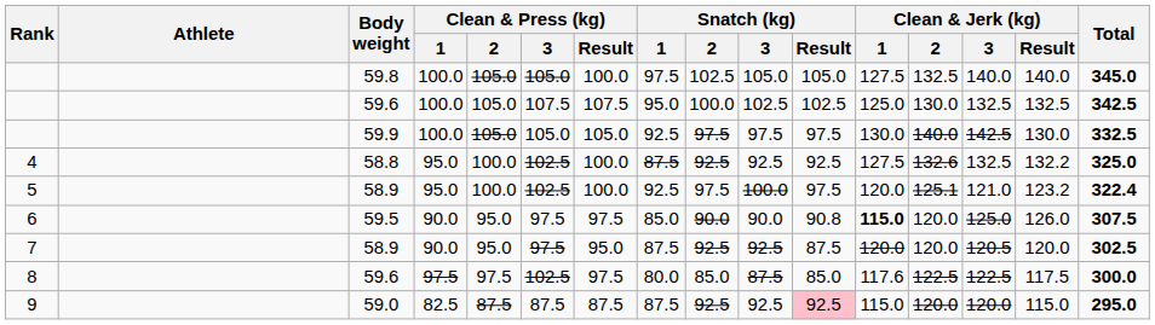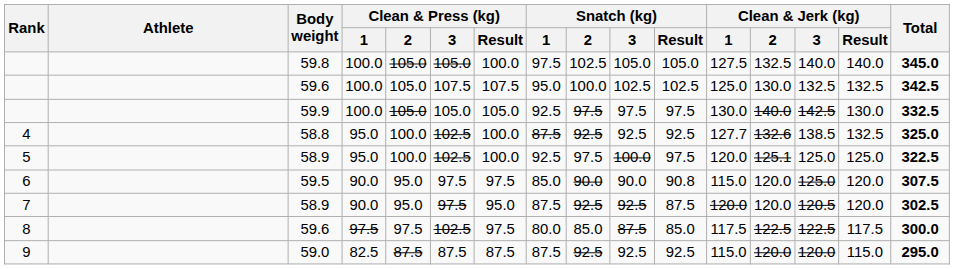 <table class = "wikitable" style="text-align:center;">
 <tr>
 <th rowspan=2 width=40>Rank</th>
 <th rowspan=2 width=250>Athlete</th>
 <th rowspan=2 width=50>Body weight</th>
 <th colspan=4>Clean & Press (kg)</th>
 <th colspan=4>Snatch (kg)</th>
 <th colspan=4>Clean & Jerk (kg)</th>
 <th rowspan=2 width=55>Total</th>
 </tr>
 <tr>
 <th width=35>1</th>
 <th width=35>2</th>
 <th width=35>3</th>
 <th width=45>Result</th>
 <th width=35>1</th>
 <th width=35>2</th>
 <th width=35>3</th>
 <th width=45>Result</th>
 <th width=35>1</th>
 <th width=35>2</th>
 <th width=35>3</th>
 <th width=45>Result</th>
 </tr>
 <tr>
 <td></td>
 <td align=left></td>
 <td>59.8</td>
 <td>100.0</td>
 <td><s>105.0</s></td>
 <td><s>105.0</s></td>
 <td>100.0</td>
 <td>97.5</td>
 <td>102.5</td>
 <td>105.0</td>
 <td>105.0</td>
 <td>127.5</td>
 <td>132.5</td>
 <td>140.0</td>
 <td>140.0</td>
 <td><strong>345.0</strong></td>
 </tr>
 <tr>
 <td></td>
 <td align=left></td>
 <td>59.6</td>
 <td>100.0</td>
 <td>105.0</td>
 <td>107.5</td>
 <td>107.5</td>
 <td>95.0</td>
 <td>100.0</td>
 <td>102.5</td>
 <td>102.5</td>
 <td>125.0</td>
 <td>130.0</td>
 <td>132.5</td>
 <td>132.5</td>
 <td><strong>342.5</strong></td>
 </tr>
 <tr>
 <td></td>
 <td align=left></td>
 <td>59.9</td>
 <td>100.0</td>
 <td><s>105.0</s></td>
 <td>105.0</td>
 <td>105.0</td>
 <td>92.5</td>
 <td><s>97.5</s></td>
 <td>97.5</td>
 <td>97.5</td>
 <td>130.0</td>
 <td><s>140.0</s></td>
 <td><s>142.5</s></td>
 <td>130.0</td>
 <td><strong>332.5</strong></td>
 </tr>
 <tr>
 <td>4</td>
 <td align=left></td>
 <td>58.8</td>
 <td>95.0</td>
 <td>100.0</td>
 <td><s>102.5</s></td>
 <td>100.0</td>
 <td><s>87.5</s></td>
 <td><s>92.5</s></td>
 <td>92.5</td>
 <td>92.5</td>
-<td>127.5</td>
+<td>127.7</td>
 <td><s>132.6</s></td>
+<td>138.5</td>
 <td>132.5</td>
-<td>132.2</td>
 <td><strong>325.0</strong></td>
 </tr>
 <tr>
 <td>5</td>
 <td align=left></td>
 <td>58.9</td>
 <td>95.0</td>
 <td>100.0</td>
 <td><s>102.5</s></td>
 <td>100.0</td>
 <td>92.5</td>
 <td>97.5</td>
 <td><s>100.0</s></td>
 <td>97.5</td>
 <td>120.0</td>
 <td><s>125.1</s></td>
-<td>121.0</td>
-<td>123.2</td>
-<td><strong>322.4</strong></td>
+<td>125.0</td>
+<td>125.0</td>
+<td><strong>322.5</strong></td>
 </tr>
 <tr>
 <td>6</td>
 <td align=left></td>
 <td>59.5</td>
 <td>90.0</td>
 <td>95.0</td>
 <td>97.5</td>
 <td>97.5</td>
 <td>85.0</td>
 <td><s>90.0</s></td>
 <td>90.0</td>
 <td>90.8</td>
-<td><strong>115.0</strong></td>
+<td>115.0</td>
 <td>120.0</td>
 <td><s>125.0</s></td>
-<td>126.0</td>
+<td>120.0</td>
 <td><strong>307.5</strong></td>
 </tr>
 <tr>
 <td>7</td>
 <td align=left></td>
 <td>58.9</td>
 <td>90.0</td>
 <td>95.0</td>
 <td><s>97.5</s></td>
 <td>95.0</td>
 <td>87.5</td>
 <td><s>92.5</s></td>
 <td><s>92.5</s></td>
 <td>87.5</td>
 <td><s>120.0</s></td>
 <td>120.0</td>
 <td><s>120.5</s></td>
 <td>120.0</td>
 <td><strong>302.5</strong></td>
 </tr>
 <tr>
 <td>8</td>
 <td align=left></td>
 <td>59.6</td>
 <td><s>97.5</s></td>
 <td>97.5</td>
 <td><s>102.5</s></td>
 <td>97.5</td>
 <td>80.0</td>
 <td>85.0</td>
 <td><s>87.5</s></td>
 <td>85.0</td>
-<td>117.6</td>
+<td>117.5</td>
 <td><s>122.5</s></td>
 <td><s>122.5</s></td>
 <td>117.5</td>
 <td><strong>300.0</strong></td>
 </tr>
 <tr>
 <td>9</td>
 <td align=left></td>
 <td>59.0</td>
 <td>82.5</td>
 <td><s>87.5</s></td>
 <td>87.5</td>
 <td>87.5</td>
 <td>87.5</td>
 <td><s>92.5</s></td>
 <td>92.5</td>
-<td style="background: pink;">92.5</td>
+<td>92.5</td>
 <td>115.0</td>
 <td><s>120.0</s></td>
 <td><s>120.0</s></td>
 <td>115.0</td>
 <td><strong>295.0</strong></td>
 </tr>
 </table>
